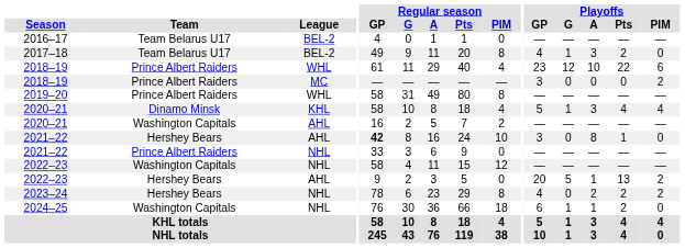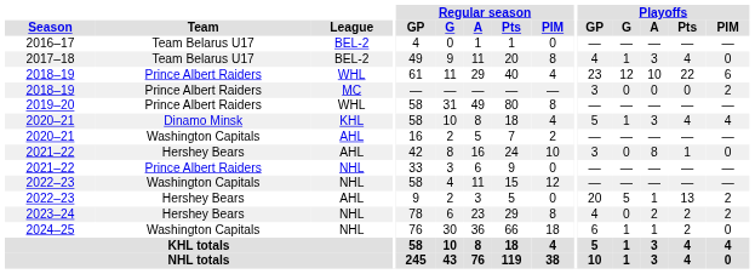 <table border="0" cellpadding="1" cellspacing="0" style="text-align:center; width:60em">
 <tr bgcolor="#e0e0e0">
 <th colspan="3" bgcolor="#ffffff"></th>
 <th rowspan="100" bgcolor="#ffffff"></th>
 <th colspan="5"><a href='#'>Regular season</a></th>
 <th rowspan="100" bgcolor="#ffffff"></th>
 <th colspan="5"><a href='#'>Playoffs</a></th>
 </tr>
 <tr bgcolor="#e0e0e0">
 <th><a href='#'>Season</a></th>
 <th>Team</th>
 <th>League</th>
 <th>GP</th>
 <th><a href='#'>G</a></th>
 <th><a href='#'>A</a></th>
 <th><a href='#'>Pts</a></th>
 <th><a href='#'>PIM</a></th>
 <th>GP</th>
 <th>G</th>
 <th>A</th>
 <th>Pts</th>
 <th>PIM</th>
 </tr>
 <tr>
 <td>2016–17</td>
 <td>Team Belarus U17</td>
 <td><a href='#'>BEL-2</a></td>
 <td>4</td>
 <td>0</td>
 <td>1</td>
 <td>1</td>
 <td>0</td>
 <td>—</td>
 <td>—</td>
 <td>—</td>
 <td>—</td>
 <td>—</td>
 </tr>
 <tr bgcolor="#f0f0f0">
 <td>2017–18</td>
 <td>Team Belarus U17</td>
 <td>BEL-2</td>
 <td>49</td>
 <td>9</td>
 <td>11</td>
 <td>20</td>
 <td>8</td>
 <td>4</td>
 <td>1</td>
 <td>3</td>
-<td>2</td>
+<td>4</td>
 <td>0</td>
 </tr>
 <tr>
 <td><a href='#'>2018–19</a></td>
 <td><a href='#'>Prince Albert Raiders</a></td>
 <td><a href='#'>WHL</a></td>
 <td>61</td>
 <td>11</td>
 <td>29</td>
 <td>40</td>
 <td>4</td>
 <td>23</td>
 <td>12</td>
 <td>10</td>
 <td>22</td>
 <td>6</td>
 </tr>
 <tr bgcolor="#f0f0f0">
 <td><a href='#'>2018–19</a></td>
 <td>Prince Albert Raiders</td>
 <td><a href='#'>MC</a></td>
 <td>—</td>
 <td>—</td>
 <td —>—</td>
 <td>—</td>
 <td>—</td>
 <td>3</td>
 <td>0</td>
 <td>0</td>
 <td>0</td>
 <td>2</td>
 </tr>
 <tr>
 <td><a href='#'>2019–20</a></td>
 <td>Prince Albert Raiders</td>
 <td>WHL</td>
 <td>58</td>
 <td>31</td>
 <td>49</td>
 <td>80</td>
 <td>8</td>
 <td>—</td>
 <td>—</td>
 <td>—</td>
 <td>—</td>
 <td>—</td>
 </tr>
 <tr bgcolor="#f0f0f0">
 <td><a href='#'>2020–21</a></td>
 <td><a href='#'>Dinamo Minsk</a></td>
 <td><a href='#'>KHL</a></td>
 <td>58</td>
 <td>10</td>
 <td>8</td>
 <td>18</td>
 <td>4</td>
 <td>5</td>
 <td>1</td>
 <td>3</td>
 <td>4</td>
 <td>4</td>
 </tr>
 <tr>
 <td><a href='#'>2020–21</a></td>
 <td>Washington Capitals</td>
 <td><a href='#'>AHL</a></td>
 <td>16</td>
 <td>2</td>
 <td>5</td>
 <td>7</td>
 <td>2</td>
 <td>—</td>
 <td>—</td>
 <td>—</td>
 <td>—</td>
 <td>—</td>
 </tr>
 <tr bgcolor="#f0f0f0">
 <td><a href='#'>2021–22</a></td>
 <td>Hershey Bears</td>
 <td>AHL</td>
-<td><strong>42</strong></td>
+<td>42</td>
 <td>8</td>
 <td>16</td>
 <td>24</td>
 <td>10</td>
 <td>3</td>
 <td>0</td>
 <td>8</td>
 <td>1</td>
 <td>0</td>
 </tr>
 <tr>
 <td><a href='#'>2021–22</a></td>
 <td><a href='#'>Prince Albert Raiders</a></td>
 <td><a href='#'>NHL</a></td>
 <td>33</td>
 <td>3</td>
 <td>6</td>
 <td>9</td>
 <td>0</td>
 <td>—</td>
 <td>—</td>
 <td>—</td>
 <td>—</td>
 <td>—</td>
 </tr>
 <tr bgcolor="#f0f0f0">
 <td><a href='#'>2022–23</a></td>
 <td>Washington Capitals</td>
 <td>NHL</td>
 <td>58</td>
 <td>4</td>
 <td>11</td>
 <td>15</td>
 <td>12</td>
 <td>—</td>
 <td>—</td>
 <td>—</td>
 <td>—</td>
 <td>—</td>
 </tr>
 <tr>
 <td><a href='#'>2022–23</a></td>
 <td>Hershey Bears</td>
 <td>AHL</td>
 <td>9</td>
 <td>2</td>
 <td>3</td>
 <td>5</td>
 <td>0</td>
 <td>20</td>
 <td>5</td>
 <td>1</td>
 <td>13</td>
 <td>2</td>
 </tr>
 <tr bgcolor="#f0f0f0">
 <td><a href='#'>2023–24</a></td>
 <td>Hershey Bears</td>
 <td>NHL</td>
 <td>78</td>
 <td>6</td>
 <td>23</td>
 <td>29</td>
 <td>8</td>
 <td>4</td>
 <td>0</td>
 <td>2</td>
 <td>2</td>
 <td>2</td>
 </tr>
 <tr bgcolor=>
 <td><a href='#'>2024–25</a></td>
 <td>Washington Capitals</td>
 <td>NHL</td>
 <td>76</td>
 <td>30</td>
 <td>36</td>
 <td>66</td>
 <td>18</td>
 <td>6</td>
 <td>1</td>
 <td>1</td>
 <td>2</td>
 <td>0</td>
 </tr>
 <tr bgcolor="#e0e0e0">
 <th colspan="3">KHL totals</th>
 <th>58</th>
 <th>10</th>
 <th>8</th>
 <th>18</th>
 <th>4</th>
 <th>5</th>
 <th>1</th>
 <th>3</th>
 <th>4</th>
 <th>4</th>
 </tr>
 <tr bgcolor="#e0e0e0">
 <th colspan="3">NHL totals</th>
 <th>245</th>
 <th>43</th>
 <th>76</th>
 <th>119</th>
 <th>38</th>
 <th>10</th>
 <th>1</th>
 <th>3</th>
 <th>4</th>
 <th>0</th>
 </tr>
 </table>
